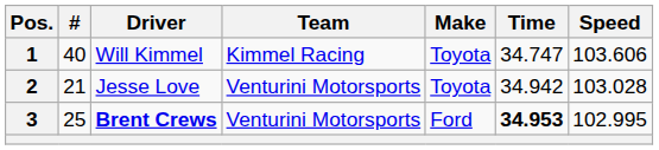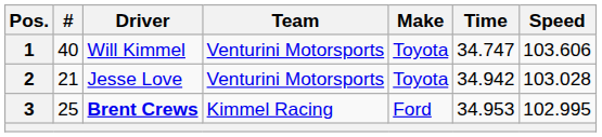 <table class="wikitable" style="font-size:95%">
 <tr>
 <th>Pos.</th>
 <th>#</th>
 <th>Driver</th>
 <th>Team</th>
 <th>Make</th>
 <th>Time</th>
 <th>Speed</th>
 </tr>
 <tr>
 <th>1</th>
 <td>40</td>
 <td><a href='#'>Will Kimmel</a></td>
-<td><a href='#'>Kimmel Racing</a></td>
+<td><a href='#'>Venturini Motorsports</a></td>
 <td><a href='#'>Toyota</a></td>
 <td>34.747</td>
 <td>103.606</td>
 </tr>
 <tr>
 <th>2</th>
 <td>21</td>
 <td><a href='#'>Jesse Love</a></td>
 <td><a href='#'>Venturini Motorsports</a></td>
 <td><a href='#'>Toyota</a></td>
 <td>34.942</td>
 <td>103.028</td>
 </tr>
 <tr>
 <th>3</th>
 <td>25</td>
 <td><strong><a href='#'>Brent Crews</a></strong></td>
-<td><a href='#'>Venturini Motorsports</a></td>
+<td><a href='#'>Kimmel Racing</a></td>
 <td><a href='#'>Ford</a></td>
-<td><strong>34.953</strong></td>
+<td>34.953</td>
 <td>102.995</td>
 </tr>
 <tr>
 <th colspan="7"></th>
 </tr>
 </table>
